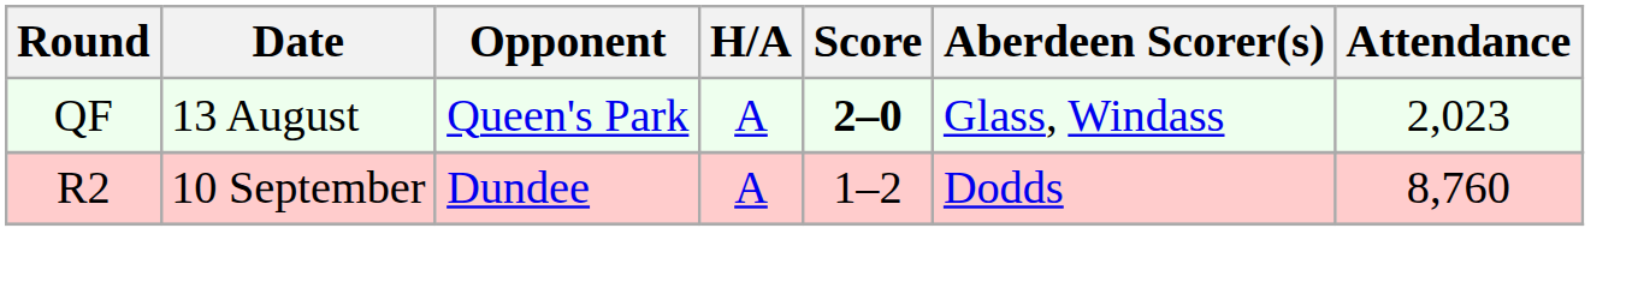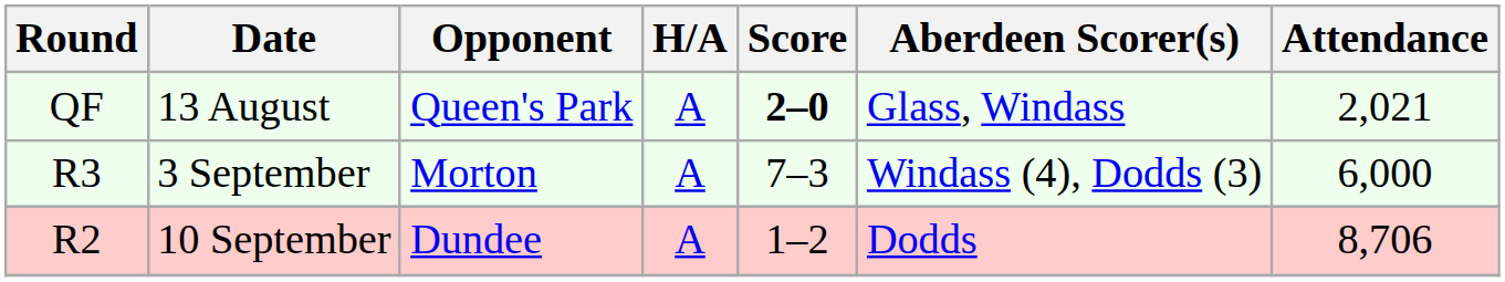 <table class="wikitable" style="text-align:center">
 <tr>
 <th>Round</th>
 <th>Date</th>
 <th>Opponent</th>
 <th>H/A</th>
 <th>Score</th>
 <th>Aberdeen Scorer(s)</th>
 <th>Attendance</th>
 </tr>
 <tr bgcolor=#EEFFEE>
 <td>QF</td>
 <td align=left>13 August</td>
 <td align=left><a href='#'>Queen's Park</a></td>
 <td><a href='#'>A</a></td>
 <td><strong>2–0</strong></td>
 <td align=left><a href='#'>Glass</a>, <a href='#'>Windass</a></td>
-<td>2,023</td>
+<td>2,021</td>
+</tr>
+<tr bgcolor=#EEFFEE>
+<td>R3</td>
+<td align=left>3 September</td>
+<td align=left><a href='#'>Morton</a></td>
+<td><a href='#'>A</a></td>
+<td>7–3</td>
+<td align=left><a href='#'>Windass</a> (4), <a href='#'>Dodds</a> (3)</td>
+<td>6,000</td>
 </tr>
 <tr>
 </tr>
 <tr bgcolor=#FFCCCC>
 <td>R2</td>
 <td align=left>10 September</td>
 <td align=left><a href='#'>Dundee</a></td>
 <td><a href='#'>A</a></td>
 <td>1–2</td>
 <td align=left><a href='#'>Dodds</a></td>
-<td>8,760</td>
+<td>8,706</td>
 </tr>
 <tr>
 </tr>
 </table>
